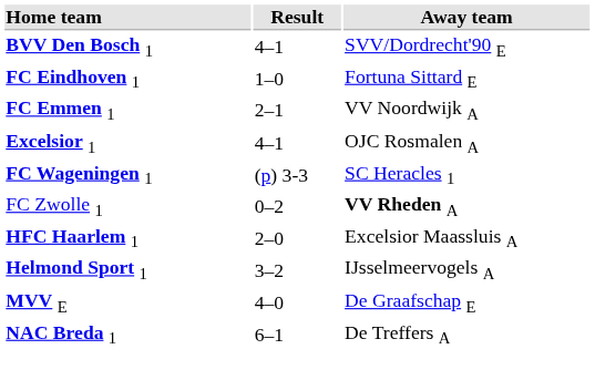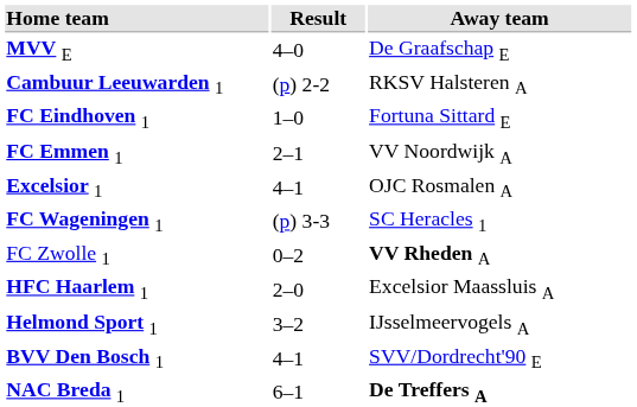 <table>
 <tr bgcolor="#E4E4E4">
 <th style="border-bottom:1px solid #AAAAAA" width="200" align="left">Home team</th>
 <th style="border-bottom:1px solid #AAAAAA" width="70" align="center">Result</th>
 <th style="border-bottom:1px solid #AAAAAA" width="200">Away team</th>
 </tr>
 <tr>
-<td><strong><a href='#'>BVV Den Bosch</a></strong> <sub>1</sub></td>
-<td>4–1</td>
-<td><a href='#'>SVV/Dordrecht'90</a> <sub>E</sub></td>
+<td><strong><a href='#'>MVV</a></strong> <sub>E</sub></td>
+<td>4–0</td>
+<td><a href='#'>De Graafschap</a> <sub>E</sub></td>
+</tr>
+<tr>
+<td><strong><a href='#'>Cambuur Leeuwarden</a></strong> <sub>1</sub></td>
+<td>(<a href='#'>p</a>) 2-2</td>
+<td>RKSV Halsteren <sub>A</sub></td>
 </tr>
 <tr>
 <td><strong><a href='#'>FC Eindhoven</a></strong> <sub>1</sub></td>
 <td>1–0</td>
 <td><a href='#'>Fortuna Sittard</a> <sub>E</sub></td>
 </tr>
 <tr>
 <td><strong><a href='#'>FC Emmen</a></strong> <sub>1</sub></td>
 <td>2–1</td>
 <td>VV Noordwijk <sub>A</sub></td>
 </tr>
 <tr>
 <td><strong><a href='#'>Excelsior</a></strong> <sub>1</sub></td>
 <td>4–1</td>
 <td>OJC Rosmalen <sub>A</sub></td>
 </tr>
 <tr>
 <td><strong><a href='#'>FC Wageningen</a></strong> <sub>1</sub></td>
 <td>(<a href='#'>p</a>) 3-3</td>
 <td><a href='#'>SC Heracles</a> <sub>1</sub></td>
 </tr>
 <tr>
 <td><a href='#'>FC Zwolle</a> <sub>1</sub></td>
 <td>0–2</td>
 <td><strong>VV Rheden</strong> <sub>A</sub></td>
 </tr>
 <tr>
 <td><strong><a href='#'>HFC Haarlem</a></strong> <sub>1</sub></td>
 <td>2–0</td>
 <td>Excelsior Maassluis <sub>A</sub></td>
 </tr>
 <tr>
 <td><strong><a href='#'>Helmond Sport</a></strong> <sub>1</sub></td>
 <td>3–2</td>
 <td>IJsselmeervogels <sub>A</sub></td>
 </tr>
 <tr>
-<td><strong><a href='#'>MVV</a></strong> <sub>E</sub></td>
-<td>4–0</td>
-<td><a href='#'>De Graafschap</a> <sub>E</sub></td>
+<td><strong><a href='#'>BVV Den Bosch</a></strong> <sub>1</sub></td>
+<td>4–1</td>
+<td><a href='#'>SVV/Dordrecht'90</a> <sub>E</sub></td>
 </tr>
 <tr>
 <td><strong><a href='#'>NAC Breda</a></strong> <sub>1</sub></td>
 <td>6–1</td>
-<td>De Treffers <sub>A</sub></td>
+<td><strong>De Treffers <sub>A</sub></strong></td>
 </tr>
 </table>
